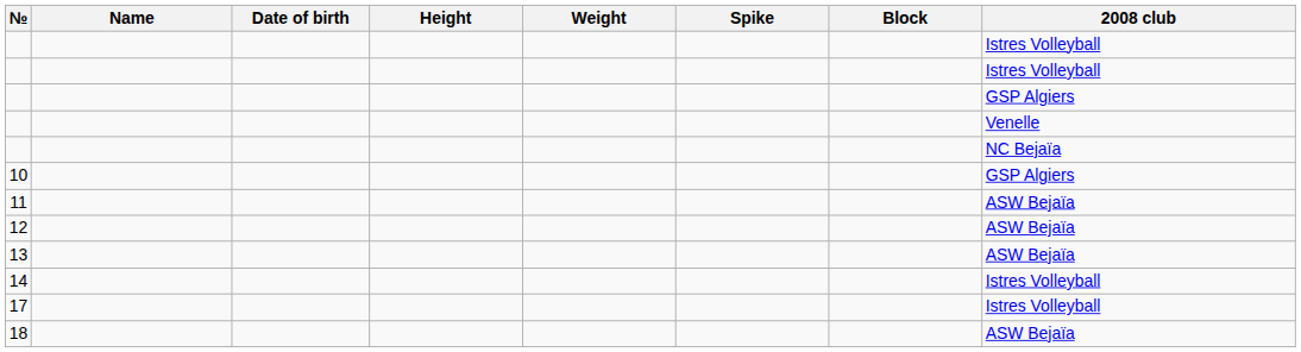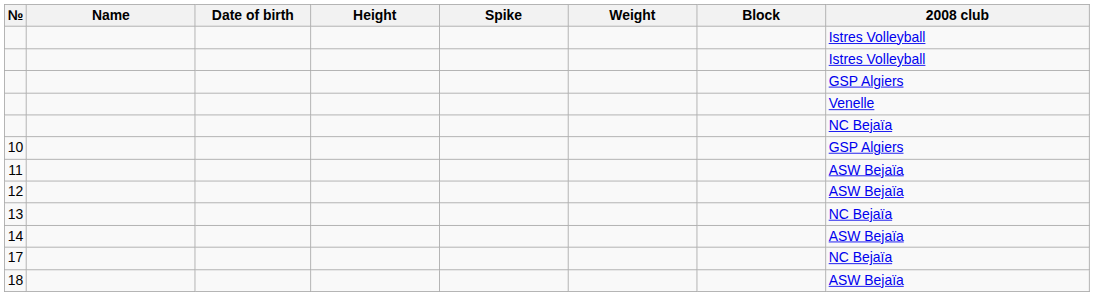 <table class="wikitable sortable" style="font-size:100%; text-align:center;">
 <tr>
 <th>№</th>
 <th style="width:12em">Name</th>
 <th style="width:8em">Date of birth</th>
 <th style="width:9em">Height</th>
+<th style="width:9em">Spike</th>
 <th style="width:9em">Weight</th>
-<th style="width:9em">Spike</th>
 <th style="width:9em">Block</th>
 <th style="width:19em">2008 club</th>
 </tr>
 <tr>
 <td></td>
 <td style="text-align:left;"></td>
 <td style="text-align:right;"></td>
 <td></td>
 <td></td>
 <td></td>
 <td></td>
 <td style="text-align:left;"> <a href='#'>Istres Volleyball</a></td>
 </tr>
 <tr>
 <td></td>
 <td style="text-align:left;"></td>
 <td style="text-align:right;"></td>
 <td></td>
 <td></td>
 <td></td>
 <td></td>
 <td style="text-align:left;"> <a href='#'>Istres Volleyball</a></td>
 </tr>
 <tr>
 <td></td>
 <td style="text-align:left;"></td>
 <td style="text-align:right;"></td>
 <td></td>
 <td></td>
 <td></td>
 <td></td>
 <td style="text-align:left;"> <a href='#'>GSP Algiers</a></td>
 </tr>
 <tr>
 <td></td>
 <td style="text-align:left;"></td>
 <td style="text-align:right;"></td>
 <td></td>
 <td></td>
 <td></td>
 <td></td>
 <td style="text-align:left;"> <a href='#'>Venelle</a></td>
 </tr>
 <tr>
 <td></td>
 <td style="text-align:left;"></td>
 <td style="text-align:right;"></td>
 <td></td>
 <td></td>
 <td></td>
 <td></td>
 <td style="text-align:left;"> <a href='#'>NC Bejaïa</a></td>
 </tr>
 <tr>
 <td>10</td>
 <td style="text-align:left;"></td>
 <td style="text-align:right;"></td>
 <td></td>
 <td></td>
 <td></td>
 <td></td>
 <td style="text-align:left;"> <a href='#'>GSP Algiers</a></td>
 </tr>
 <tr>
 <td>11</td>
 <td style="text-align:left;"></td>
 <td style="text-align:right;"></td>
 <td></td>
 <td></td>
 <td></td>
 <td></td>
 <td style="text-align:left;"> <a href='#'>ASW Bejaïa</a></td>
 </tr>
 <tr>
 <td>12</td>
 <td style="text-align:left;"></td>
 <td style="text-align:right;"></td>
 <td></td>
 <td></td>
 <td></td>
 <td></td>
 <td style="text-align:left;"> <a href='#'>ASW Bejaïa</a></td>
 </tr>
 <tr>
 <td>13</td>
 <td style="text-align:left;"></td>
 <td style="text-align:right;"></td>
 <td></td>
 <td></td>
 <td></td>
 <td></td>
-<td style="text-align:left;"> <a href='#'>ASW Bejaïa</a></td>
+<td style="text-align:left;"> <a href='#'>NC Bejaïa</a></td>
 </tr>
 <tr>
 <td>14</td>
 <td style="text-align:left;"></td>
 <td style="text-align:right;"></td>
 <td></td>
 <td></td>
 <td></td>
 <td></td>
-<td style="text-align:left;"> <a href='#'>Istres Volleyball</a></td>
+<td style="text-align:left;"> <a href='#'>ASW Bejaïa</a></td>
 </tr>
 <tr>
 <td>17</td>
 <td style="text-align:left;"></td>
 <td style="text-align:right;"></td>
 <td></td>
 <td></td>
 <td></td>
 <td></td>
-<td style="text-align:left;"> <a href='#'>Istres Volleyball</a></td>
+<td style="text-align:left;"> <a href='#'>NC Bejaïa</a></td>
 </tr>
 <tr>
 <td>18</td>
 <td style="text-align:left;"></td>
 <td style="text-align:right;"></td>
 <td></td>
 <td></td>
 <td></td>
 <td></td>
 <td style="text-align:left;"> <a href='#'>ASW Bejaïa</a></td>
 </tr>
 </table>
